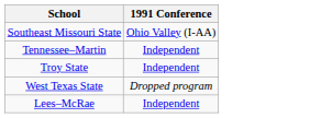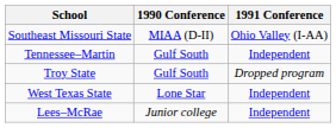 <table class="wikitable sortable">
 <tr>
 <th>School</th>
+<th>1990 Conference</th>
 <th>1991 Conference</th>
 </tr>
 <tr style="text-align:center;">
 <td><a href='#'>Southeast Missouri State</a></td>
+<td><a href='#'>MIAA</a> (D-II)</td>
 <td><a href='#'>Ohio Valley</a> (I-AA)</td>
 </tr>
 <tr style="text-align:center;">
 <td><a href='#'>Tennessee–Martin</a></td>
+<td><a href='#'>Gulf South</a></td>
 <td><a href='#'>Independent</a></td>
 </tr>
 <tr style="text-align:center;">
 <td><a href='#'>Troy State</a></td>
+<td><a href='#'>Gulf South</a></td>
+<td><em>Dropped program</em></td>
+</tr>
+<tr style="text-align:center;">
+<td><a href='#'>West Texas State</a></td>
+<td><a href='#'>Lone Star</a></td>
 <td><a href='#'>Independent</a></td>
 </tr>
 <tr style="text-align:center;">
-<td><a href='#'>West Texas State</a></td>
-<td><em>Dropped program</em></td>
-</tr>
-<tr style="text-align:center;">
 <td><a href='#'>Lees–McRae</a></td>
+<td><em>Junior college</em></td>
 <td><a href='#'>Independent</a></td>
 </tr>
 </table>
